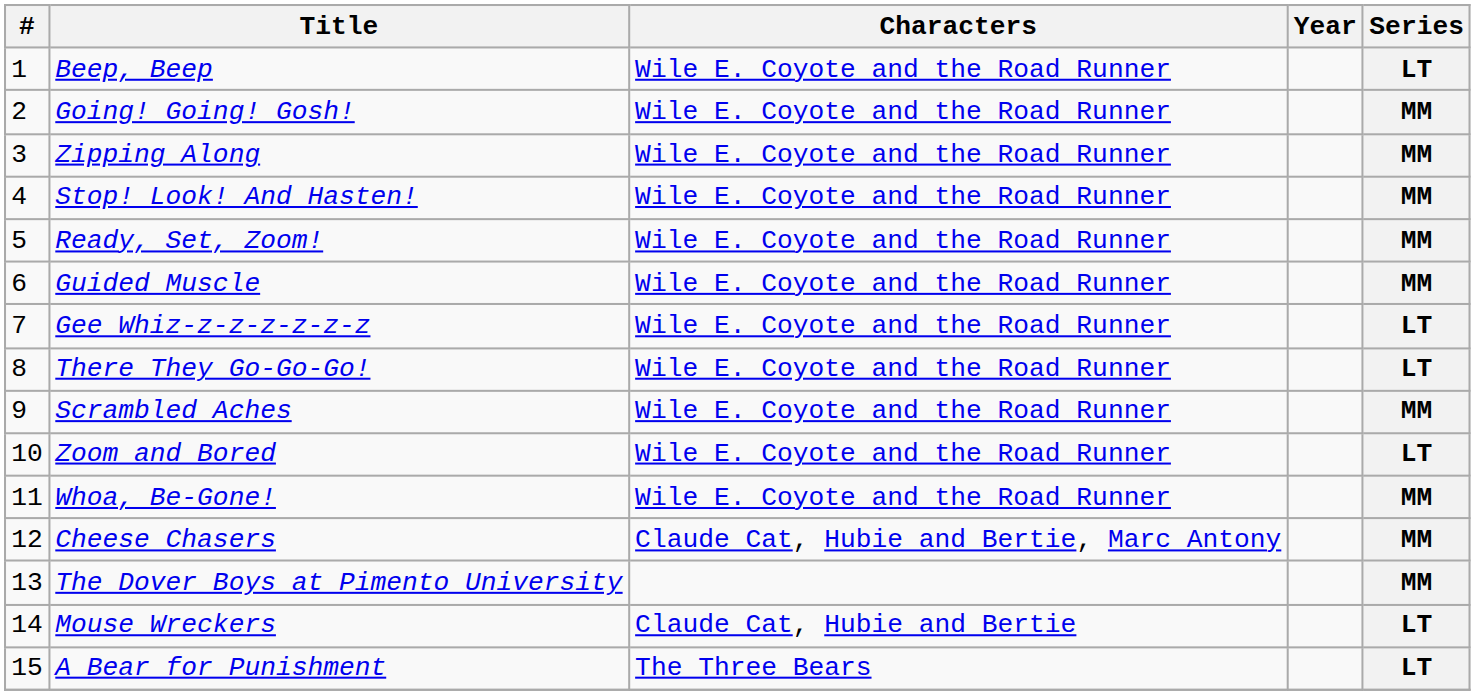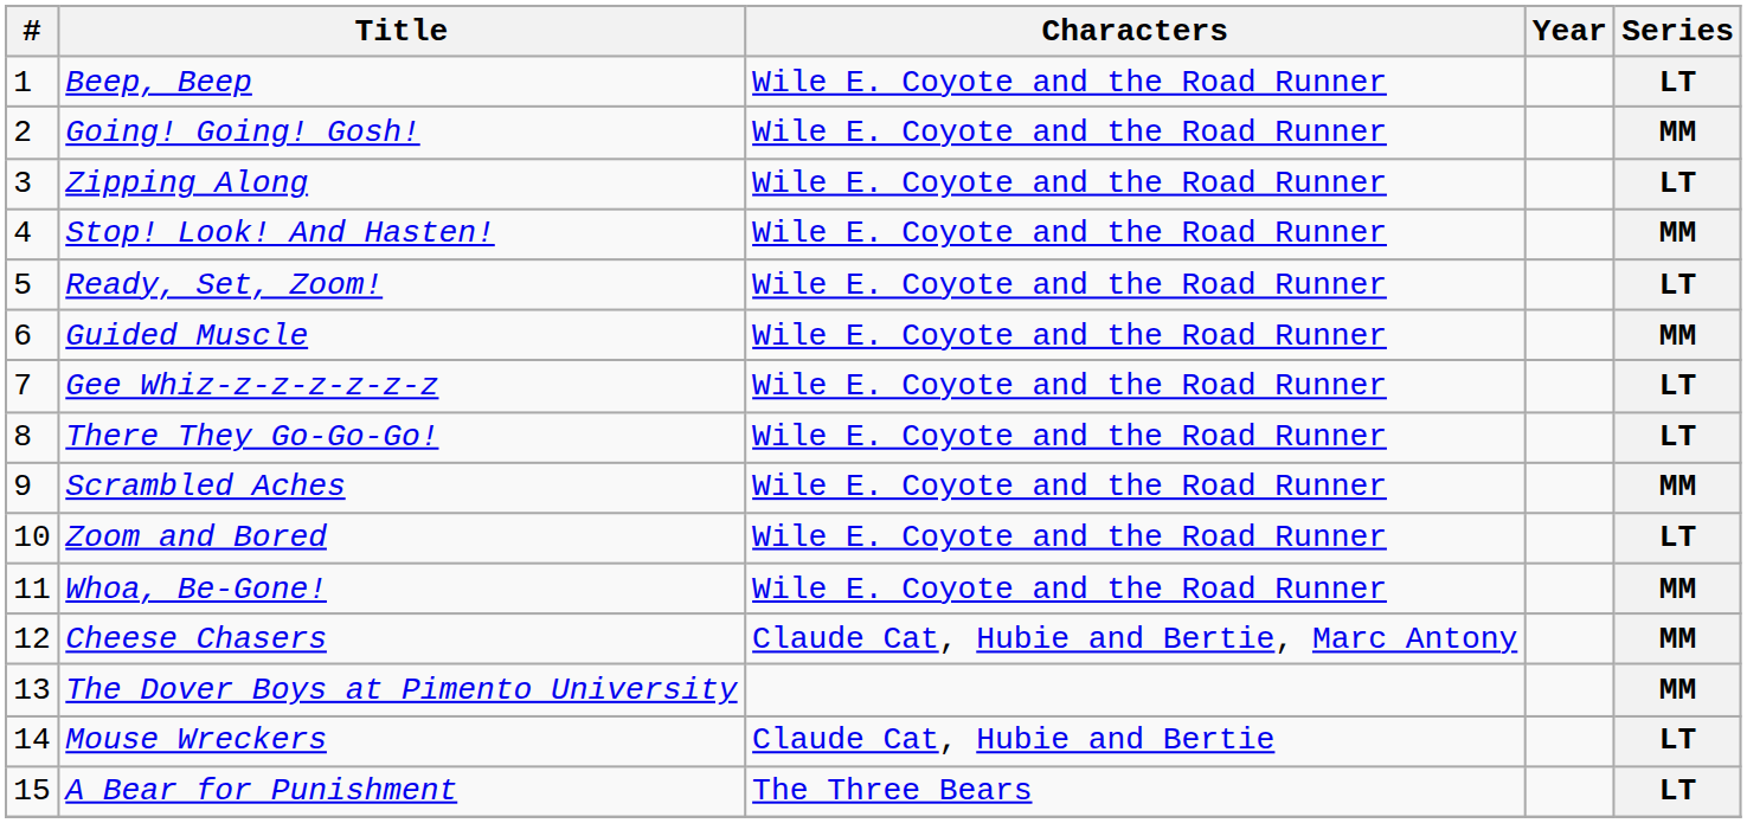 <table class="wikitable sortable">
 <tr>
 <th>#</th>
 <th>Title</th>
 <th>Characters</th>
 <th>Year</th>
 <th>Series</th>
 </tr>
 <tr>
 <td>1</td>
 <td><em><a href='#'>Beep, Beep</a></em></td>
 <td><a href='#'>Wile E. Coyote and the Road Runner</a></td>
 <td></td>
 <th>LT</th>
 </tr>
 <tr>
 <td>2</td>
 <td><em><a href='#'>Going! Going! Gosh!</a></em></td>
 <td><a href='#'>Wile E. Coyote and the Road Runner</a></td>
 <td></td>
 <th>MM</th>
 </tr>
 <tr>
 <td>3</td>
 <td><em><a href='#'>Zipping Along</a></em></td>
 <td><a href='#'>Wile E. Coyote and the Road Runner</a></td>
 <td></td>
-<th>MM</th>
+<th>LT</th>
 </tr>
 <tr>
 <td>4</td>
 <td><em><a href='#'>Stop! Look! And Hasten!</a></em></td>
 <td><a href='#'>Wile E. Coyote and the Road Runner</a></td>
 <td></td>
 <th>MM</th>
 </tr>
 <tr>
 <td>5</td>
 <td><em><a href='#'>Ready, Set, Zoom!</a></em></td>
 <td><a href='#'>Wile E. Coyote and the Road Runner</a></td>
 <td></td>
-<th>MM</th>
+<th>LT</th>
 </tr>
 <tr>
 <td>6</td>
 <td><em><a href='#'>Guided Muscle</a></em></td>
 <td><a href='#'>Wile E. Coyote and the Road Runner</a></td>
 <td></td>
 <th>MM</th>
 </tr>
 <tr>
 <td>7</td>
 <td><em><a href='#'>Gee Whiz-z-z-z-z-z-z</a></em></td>
 <td><a href='#'>Wile E. Coyote and the Road Runner</a></td>
 <td></td>
 <th>LT</th>
 </tr>
 <tr>
 <td>8</td>
 <td><em><a href='#'>There They Go-Go-Go!</a></em></td>
 <td><a href='#'>Wile E. Coyote and the Road Runner</a></td>
 <td></td>
 <th>LT</th>
 </tr>
 <tr>
 <td>9</td>
 <td><em><a href='#'>Scrambled Aches</a></em></td>
 <td><a href='#'>Wile E. Coyote and the Road Runner</a></td>
 <td></td>
 <th>MM</th>
 </tr>
 <tr>
 <td>10</td>
 <td><em><a href='#'>Zoom and Bored</a></em></td>
 <td><a href='#'>Wile E. Coyote and the Road Runner</a></td>
 <td></td>
 <th>LT</th>
 </tr>
 <tr>
 <td>11</td>
 <td><em><a href='#'>Whoa, Be-Gone!</a></em></td>
 <td><a href='#'>Wile E. Coyote and the Road Runner</a></td>
 <td></td>
 <th>MM</th>
 </tr>
 <tr>
 <td>12</td>
 <td><em><a href='#'>Cheese Chasers</a></em></td>
 <td><a href='#'>Claude Cat</a>, <a href='#'>Hubie and Bertie</a>, <a href='#'>Marc Antony</a></td>
 <td></td>
 <th>MM</th>
 </tr>
 <tr>
 <td>13</td>
 <td><em><a href='#'>The Dover Boys at Pimento University</a></em></td>
 <td></td>
 <td></td>
 <th>MM</th>
 </tr>
 <tr>
 <td>14</td>
 <td><em><a href='#'>Mouse Wreckers</a></em></td>
 <td><a href='#'>Claude Cat</a>, <a href='#'>Hubie and Bertie</a></td>
 <td></td>
 <th>LT</th>
 </tr>
 <tr>
 <td>15</td>
 <td><em><a href='#'>A Bear for Punishment</a></em></td>
 <td><a href='#'>The Three Bears</a></td>
 <td></td>
 <th>LT</th>
 </tr>
 <tr>
 </tr>
 </table>
